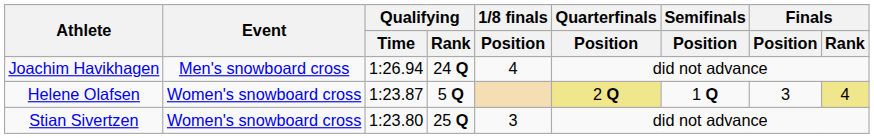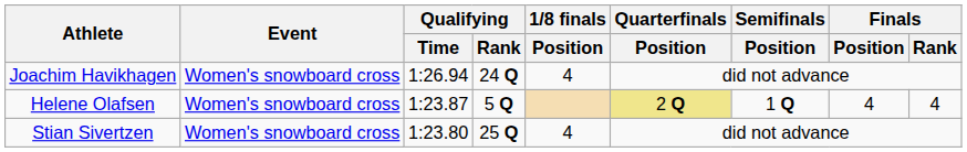 <table class=wikitable style="font-size:90%; text-align:center">
 <tr>
 <th rowspan="2">Athlete</th>
 <th rowspan="2">Event</th>
 <th colspan="2">Qualifying</th>
 <th>1/8 finals</th>
 <th>Quarterfinals</th>
 <th>Semifinals</th>
 <th colspan=2>Finals</th>
 </tr>
 <tr>
 <th>Time</th>
 <th>Rank</th>
 <th>Position</th>
 <th>Position</th>
 <th>Position</th>
 <th>Position</th>
 <th>Rank</th>
 </tr>
 <tr>
 <td><a href='#'>Joachim Havikhagen</a></td>
-<td><a href='#'>Men's snowboard cross</a></td>
+<td><a href='#'>Women's snowboard cross</a></td>
 <td align="center">1:26.94</td>
 <td align="center">24 <strong>Q</strong></td>
 <td align="center">4</td>
 <td align="center" colspan="4">did not advance</td>
 </tr>
 <tr>
 <td><a href='#'>Helene Olafsen</a></td>
 <td><a href='#'>Women's snowboard cross</a></td>
 <td align="center">1:23.87</td>
 <td align="center">5 <strong>Q</strong></td>
 <td align="center" bgcolor="wheat"></td>
 <td align="center" style="background: khaki;">2 <strong>Q</strong></td>
 <td align="center">1 <strong>Q</strong></td>
-<td align="center">3</td>
-<td align="center" style="background: khaki;">4</td>
+<td align="center">4</td>
+<td align="center">4</td>
 </tr>
 <tr>
 <td><a href='#'>Stian Sivertzen</a></td>
 <td><a href='#'>Women's snowboard cross</a></td>
 <td align="center">1:23.80</td>
 <td align="center">25 <strong>Q</strong></td>
-<td align="center">3</td>
+<td align="center">4</td>
 <td align="center" colspan="4">did not advance</td>
 </tr>
 </table>
